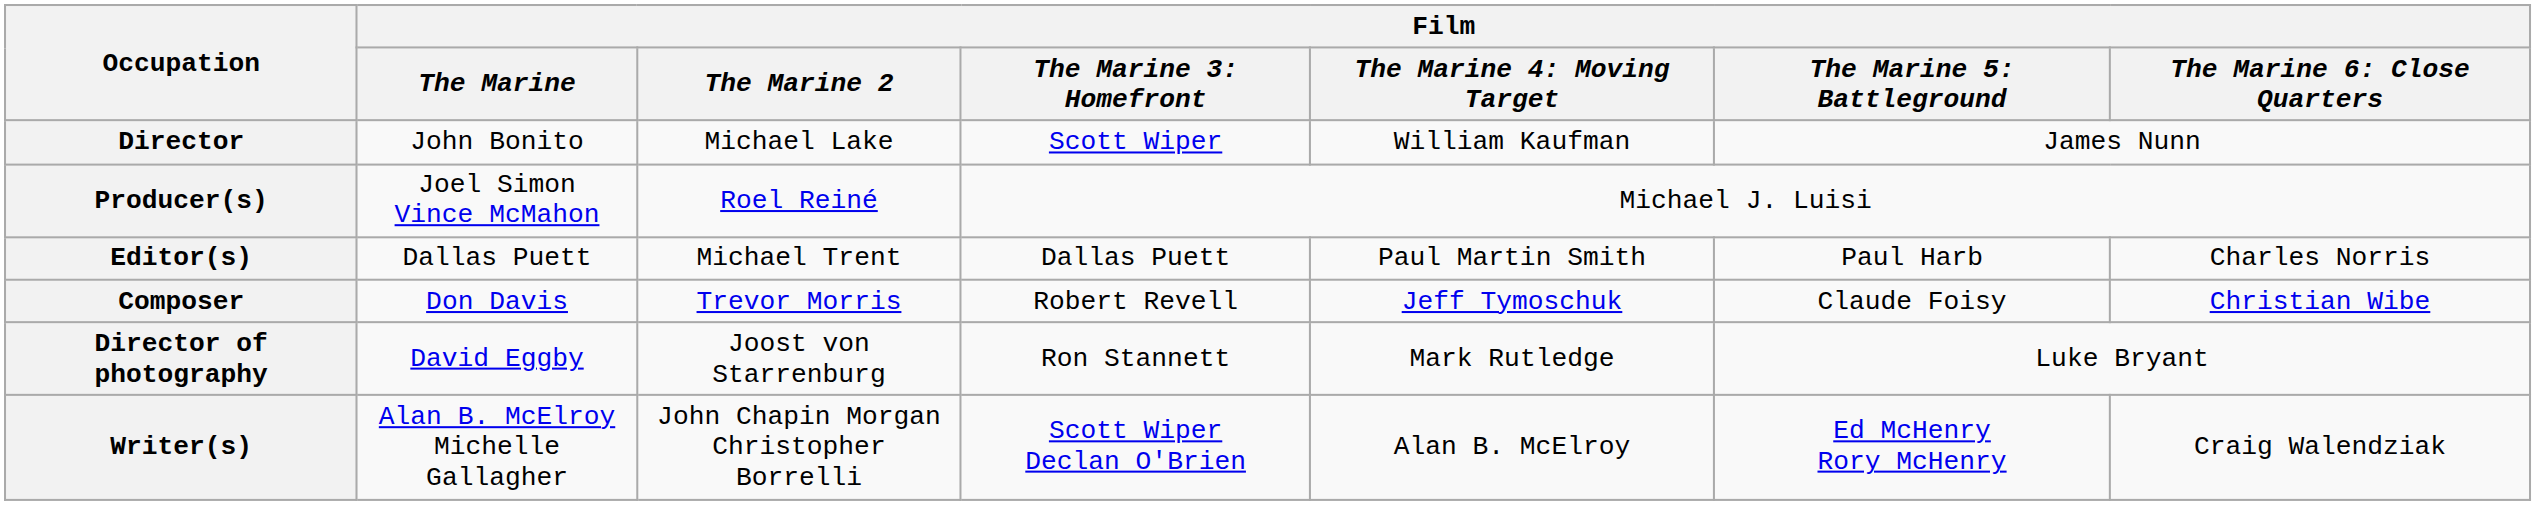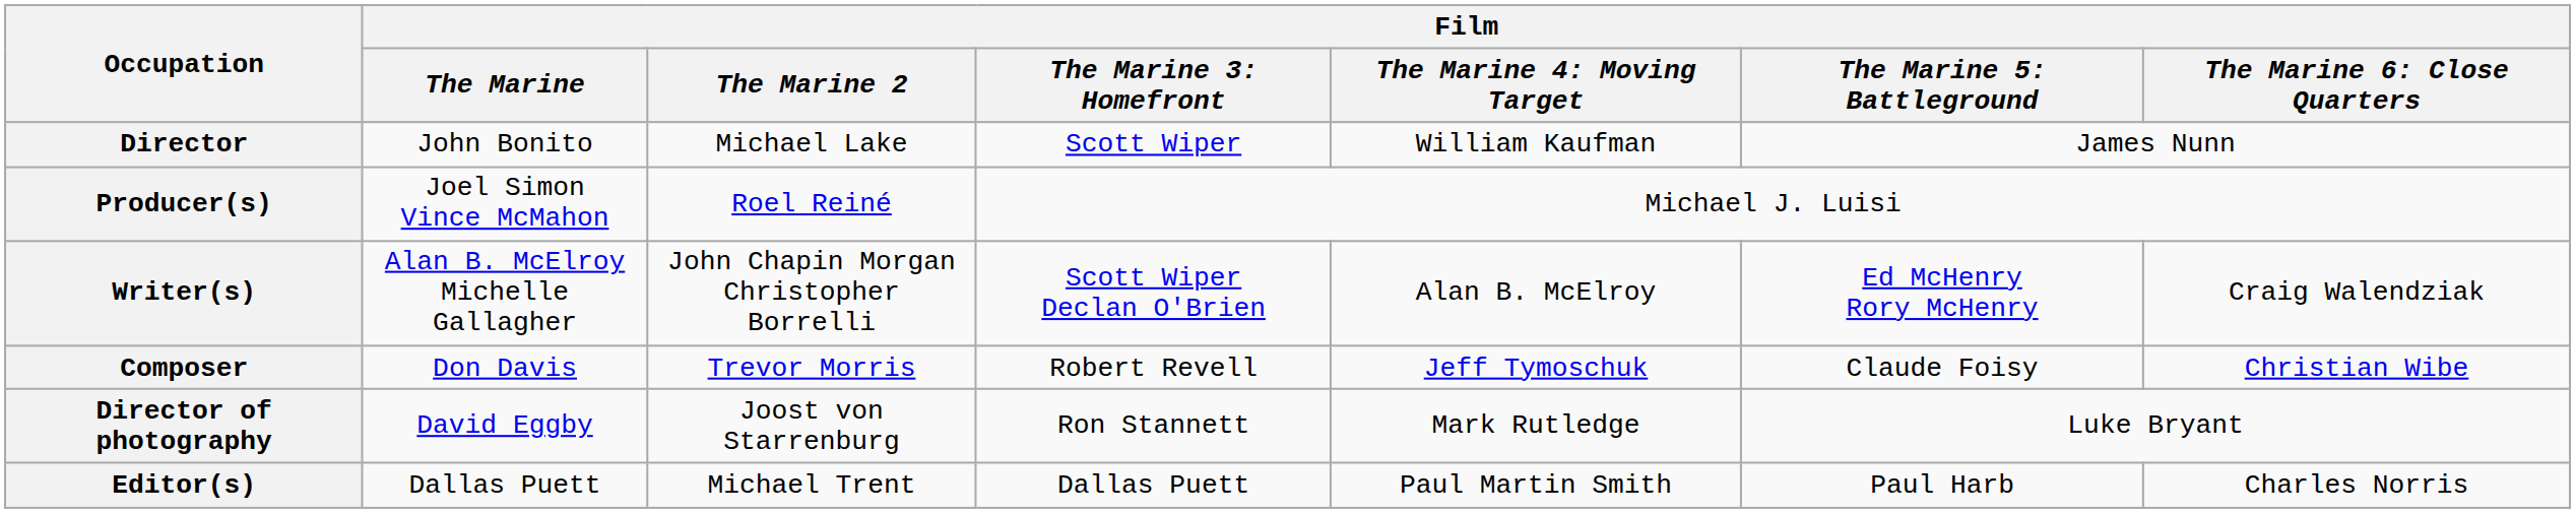 <table class="wikitable" style="text-align:center;">
 <tr>
 <th rowspan="2">Occupation</th>
 <th colspan="6">Film</th>
 </tr>
 <tr>
 <th><em>The Marine</em></th>
 <th><em>The Marine 2</em></th>
 <th><em>The Marine 3: Homefront</em></th>
 <th><em>The Marine 4: Moving Target</em></th>
 <th><em>The Marine 5: Battleground</em></th>
 <th><em>The Marine 6: Close Quarters</em></th>
 </tr>
 <tr>
 <th>Director</th>
 <td>John Bonito</td>
 <td>Michael Lake</td>
 <td><a href='#'>Scott Wiper</a></td>
 <td>William Kaufman</td>
 <td colspan="2">James Nunn</td>
 </tr>
 <tr>
 <th>Producer(s)</th>
 <td>Joel Simon<br><a href='#'>Vince McMahon</a></td>
 <td><a href='#'>Roel Reiné</a></td>
 <td colspan="4">Michael J. Luisi</td>
 </tr>
 <tr>
-<th>Editor(s)</th>
-<td>Dallas Puett</td>
-<td>Michael Trent</td>
-<td>Dallas Puett</td>
-<td>Paul Martin Smith</td>
-<td>Paul Harb</td>
-<td>Charles Norris</td>
+<th>Writer(s)</th>
+<td><a href='#'>Alan B. McElroy</a><br>Michelle Gallagher</td>
+<td>John Chapin Morgan<br>Christopher Borrelli</td>
+<td><a href='#'>Scott Wiper</a><br><a href='#'>Declan O'Brien</a></td>
+<td>Alan B. McElroy</td>
+<td><a href='#'>Ed McHenry<br>Rory McHenry</a></td>
+<td>Craig Walendziak</td>
 </tr>
 <tr>
 <th>Composer</th>
 <td><a href='#'>Don Davis</a></td>
 <td><a href='#'>Trevor Morris</a></td>
 <td>Robert Revell</td>
 <td><a href='#'>Jeff Tymoschuk</a></td>
 <td>Claude Foisy</td>
 <td><a href='#'>Christian Wibe</a></td>
 </tr>
 <tr>
 <th>Director of photography</th>
 <td><a href='#'>David Eggby</a></td>
 <td>Joost von Starrenburg</td>
 <td>Ron Stannett</td>
 <td>Mark Rutledge</td>
 <td colspan="2">Luke Bryant</td>
 </tr>
 <tr>
-<th>Writer(s)</th>
-<td><a href='#'>Alan B. McElroy</a><br>Michelle Gallagher</td>
-<td>John Chapin Morgan<br>Christopher Borrelli</td>
-<td><a href='#'>Scott Wiper</a><br><a href='#'>Declan O'Brien</a></td>
-<td>Alan B. McElroy</td>
-<td><a href='#'>Ed McHenry<br>Rory McHenry</a></td>
-<td>Craig Walendziak</td>
+<th>Editor(s)</th>
+<td>Dallas Puett</td>
+<td>Michael Trent</td>
+<td>Dallas Puett</td>
+<td>Paul Martin Smith</td>
+<td>Paul Harb</td>
+<td>Charles Norris</td>
 </tr>
 </table>
